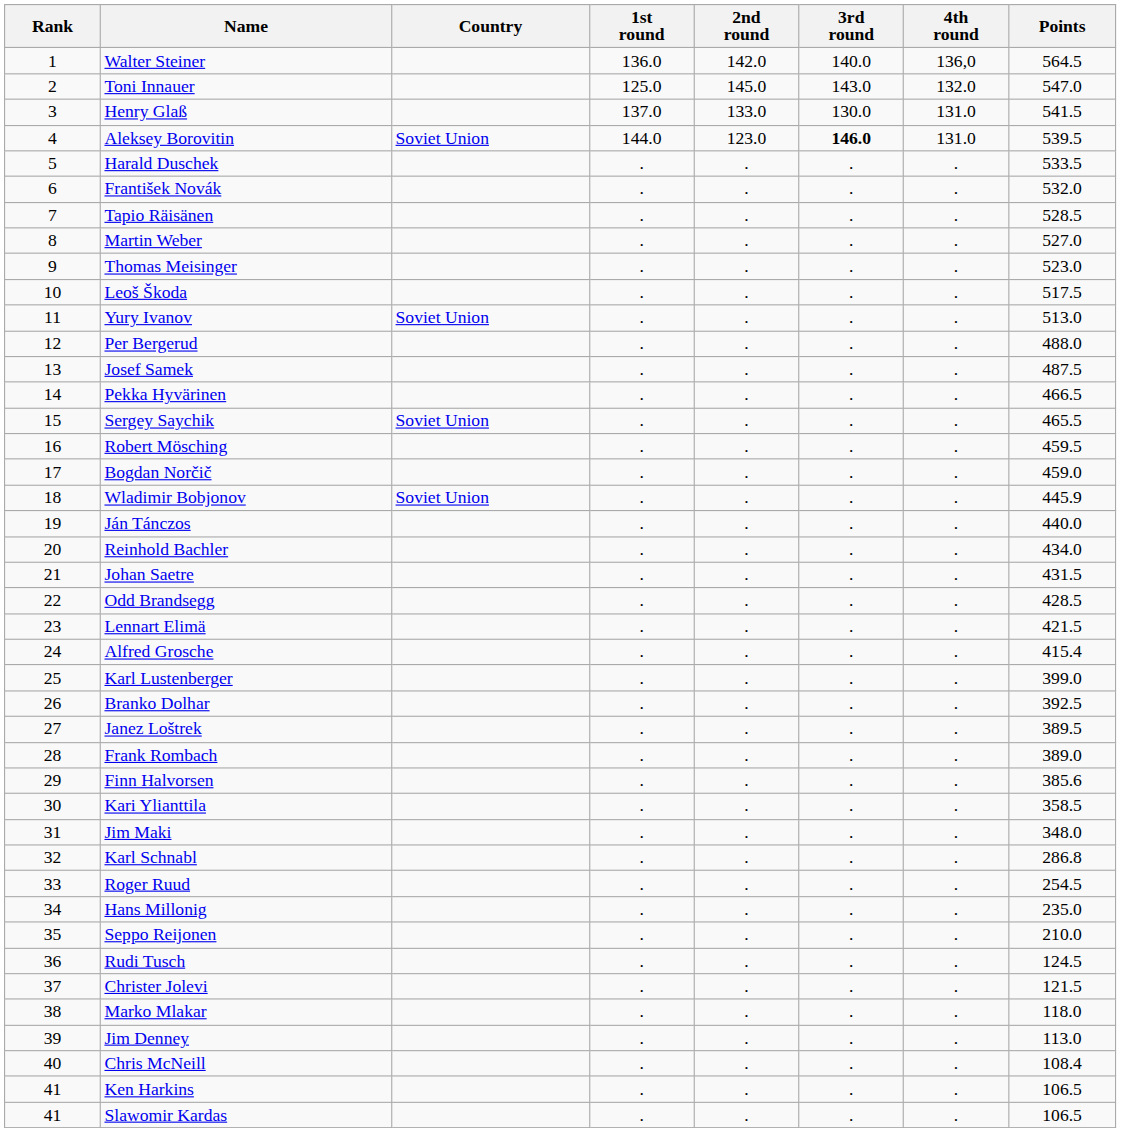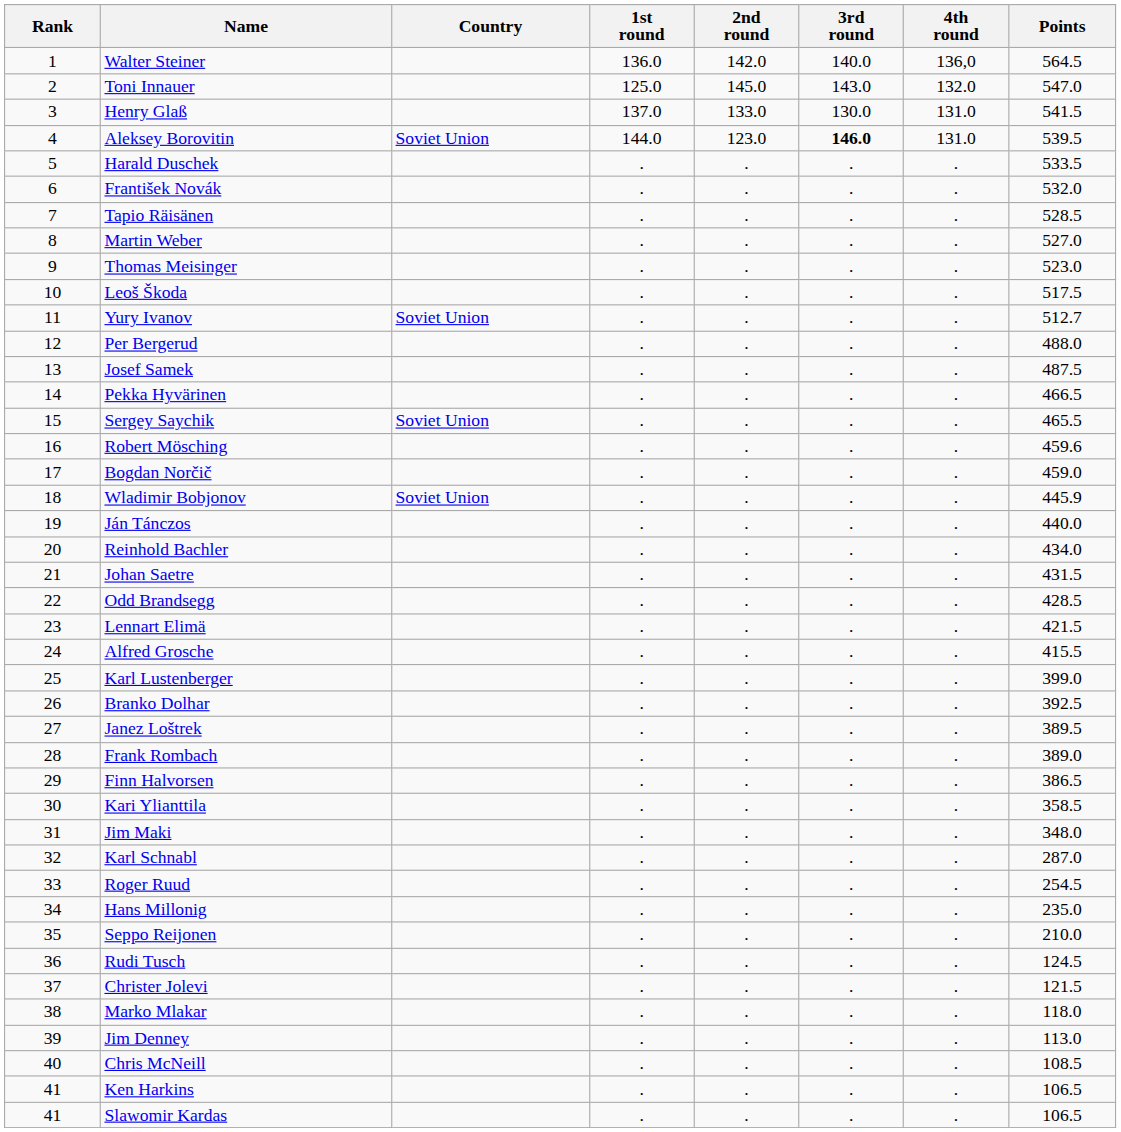 <table class="wikitable sortable" style="text-align:center; line-height:16px; width:80%;">
 <tr style="background:#DCDCDC">
 <th>Rank</th>
 <th>Name</th>
 <th>Country</th>
 <th>1st<br>round</th>
 <th>2nd<br>round</th>
 <th>3rd<br>round</th>
 <th>4th<br>round</th>
 <th>Points</th>
 </tr>
 <tr>
 <td>1</td>
 <td align=left><a href='#'>Walter Steiner</a></td>
 <td align=left></td>
 <td>136.0</td>
 <td>142.0</td>
 <td>140.0</td>
 <td>136,0</td>
 <td>564.5</td>
 </tr>
 <tr>
 <td>2</td>
 <td align=left><a href='#'>Toni Innauer</a></td>
 <td align=left></td>
 <td>125.0</td>
 <td>145.0</td>
 <td>143.0</td>
 <td>132.0</td>
 <td>547.0</td>
 </tr>
 <tr>
 <td>3</td>
 <td align=left><a href='#'>Henry Glaß</a></td>
 <td align=left></td>
 <td>137.0</td>
 <td>133.0</td>
 <td>130.0</td>
 <td>131.0</td>
 <td>541.5</td>
 </tr>
 <tr>
 <td>4</td>
 <td align=left><a href='#'>Aleksey Borovitin</a></td>
 <td align=left> <a href='#'>Soviet Union</a></td>
 <td>144.0</td>
 <td>123.0</td>
 <td><strong>146.0</strong></td>
 <td>131.0</td>
 <td>539.5</td>
 </tr>
 <tr>
 <td>5</td>
 <td align=left><a href='#'>Harald Duschek</a></td>
 <td align=left></td>
 <td>.</td>
 <td>.</td>
 <td>.</td>
 <td>.</td>
 <td>533.5</td>
 </tr>
 <tr>
 <td>6</td>
 <td align=left><a href='#'>František Novák</a></td>
 <td align=left></td>
 <td>.</td>
 <td>.</td>
 <td>.</td>
 <td>.</td>
 <td>532.0</td>
 </tr>
 <tr>
 <td>7</td>
 <td align=left><a href='#'>Tapio Räisänen</a></td>
 <td align=left></td>
 <td>.</td>
 <td>.</td>
 <td>.</td>
 <td>.</td>
 <td>528.5</td>
 </tr>
 <tr>
 <td>8</td>
 <td align=left><a href='#'>Martin Weber</a></td>
 <td align=left></td>
 <td>.</td>
 <td>.</td>
 <td>.</td>
 <td>.</td>
 <td>527.0</td>
 </tr>
 <tr>
 <td>9</td>
 <td align=left><a href='#'>Thomas Meisinger</a></td>
 <td align=left></td>
 <td>.</td>
 <td>.</td>
 <td>.</td>
 <td>.</td>
 <td>523.0</td>
 </tr>
 <tr>
 <td>10</td>
 <td align=left><a href='#'>Leoš Škoda</a></td>
 <td align=left></td>
 <td>.</td>
 <td>.</td>
 <td>.</td>
 <td>.</td>
 <td>517.5</td>
 </tr>
 <tr>
 <td>11</td>
 <td align=left><a href='#'>Yury Ivanov</a></td>
 <td align=left> <a href='#'>Soviet Union</a></td>
 <td>.</td>
 <td>.</td>
 <td>.</td>
 <td>.</td>
-<td>513.0</td>
+<td>512.7</td>
 </tr>
 <tr>
 <td>12</td>
 <td align=left><a href='#'>Per Bergerud</a></td>
 <td align=left></td>
 <td>.</td>
 <td>.</td>
 <td>.</td>
 <td>.</td>
 <td>488.0</td>
 </tr>
 <tr>
 <td>13</td>
 <td align=left><a href='#'>Josef Samek</a></td>
 <td align=left></td>
 <td>.</td>
 <td>.</td>
 <td>.</td>
 <td>.</td>
 <td>487.5</td>
 </tr>
 <tr>
 <td>14</td>
 <td align=left><a href='#'>Pekka Hyvärinen</a></td>
 <td align=left></td>
 <td>.</td>
 <td>.</td>
 <td>.</td>
 <td>.</td>
 <td>466.5</td>
 </tr>
 <tr>
 <td>15</td>
 <td align=left><a href='#'>Sergey Saychik</a></td>
 <td align=left> <a href='#'>Soviet Union</a></td>
 <td>.</td>
 <td>.</td>
 <td>.</td>
 <td>.</td>
 <td>465.5</td>
 </tr>
 <tr>
 <td>16</td>
 <td align=left><a href='#'>Robert Mösching</a></td>
 <td align=left></td>
 <td>.</td>
 <td>.</td>
 <td>.</td>
 <td>.</td>
-<td>459.5</td>
+<td>459.6</td>
 </tr>
 <tr>
 <td>17</td>
 <td align=left><a href='#'>Bogdan Norčič</a></td>
 <td align=left></td>
 <td>.</td>
 <td>.</td>
 <td>.</td>
 <td>.</td>
 <td>459.0</td>
 </tr>
 <tr>
 <td>18</td>
 <td align=left><a href='#'>Wladimir Bobjonov</a></td>
 <td align=left> <a href='#'>Soviet Union</a></td>
 <td>.</td>
 <td>.</td>
 <td>.</td>
 <td>.</td>
 <td>445.9</td>
 </tr>
 <tr>
 <td>19</td>
 <td align=left><a href='#'>Ján Tánczos</a></td>
 <td align=left></td>
 <td>.</td>
 <td>.</td>
 <td>.</td>
 <td>.</td>
 <td>440.0</td>
 </tr>
 <tr>
 <td>20</td>
 <td align=left><a href='#'>Reinhold Bachler</a></td>
 <td align=left></td>
 <td>.</td>
 <td>.</td>
 <td>.</td>
 <td>.</td>
 <td>434.0</td>
 </tr>
 <tr>
 <td>21</td>
 <td align=left><a href='#'>Johan Saetre</a></td>
 <td align=left></td>
 <td>.</td>
 <td>.</td>
 <td>.</td>
 <td>.</td>
 <td>431.5</td>
 </tr>
 <tr>
 <td>22</td>
 <td align=left><a href='#'>Odd Brandsegg</a></td>
 <td align=left></td>
 <td>.</td>
 <td>.</td>
 <td>.</td>
 <td>.</td>
 <td>428.5</td>
 </tr>
 <tr>
 <td>23</td>
 <td align=left><a href='#'>Lennart Elimä</a></td>
 <td align=left></td>
 <td>.</td>
 <td>.</td>
 <td>.</td>
 <td>.</td>
 <td>421.5</td>
 </tr>
 <tr>
 <td>24</td>
 <td align=left><a href='#'>Alfred Grosche</a></td>
 <td align=left></td>
 <td>.</td>
 <td>.</td>
 <td>.</td>
 <td>.</td>
-<td>415.4</td>
+<td>415.5</td>
 </tr>
 <tr>
 <td>25</td>
 <td align=left><a href='#'>Karl Lustenberger</a></td>
 <td align=left></td>
 <td>.</td>
 <td>.</td>
 <td>.</td>
 <td>.</td>
 <td>399.0</td>
 </tr>
 <tr>
 <td>26</td>
 <td align=left><a href='#'>Branko Dolhar</a></td>
 <td align=left></td>
 <td>.</td>
 <td>.</td>
 <td>.</td>
 <td>.</td>
 <td>392.5</td>
 </tr>
 <tr>
 <td>27</td>
 <td align=left><a href='#'>Janez Loštrek</a></td>
 <td align=left></td>
 <td>.</td>
 <td>.</td>
 <td>.</td>
 <td>.</td>
 <td>389.5</td>
 </tr>
 <tr>
 <td>28</td>
 <td align=left><a href='#'>Frank Rombach</a></td>
 <td align=left></td>
 <td>.</td>
 <td>.</td>
 <td>.</td>
 <td>.</td>
 <td>389.0</td>
 </tr>
 <tr>
 <td>29</td>
 <td align=left><a href='#'>Finn Halvorsen</a></td>
 <td align=left></td>
 <td>.</td>
 <td>.</td>
 <td>.</td>
 <td>.</td>
-<td>385.6</td>
+<td>386.5</td>
 </tr>
 <tr>
 <td>30</td>
 <td align=left><a href='#'>Kari Ylianttila</a></td>
 <td align=left></td>
 <td>.</td>
 <td>.</td>
 <td>.</td>
 <td>.</td>
 <td>358.5</td>
 </tr>
 <tr>
 <td>31</td>
 <td align=left><a href='#'>Jim Maki</a></td>
 <td align=left></td>
 <td>.</td>
 <td>.</td>
 <td>.</td>
 <td>.</td>
 <td>348.0</td>
 </tr>
 <tr>
 <td>32</td>
 <td align=left><a href='#'>Karl Schnabl</a></td>
 <td align=left></td>
 <td>.</td>
 <td>.</td>
 <td>.</td>
 <td>.</td>
-<td>286.8</td>
+<td>287.0</td>
 </tr>
 <tr>
 <td>33</td>
 <td align=left><a href='#'>Roger Ruud</a></td>
 <td align=left></td>
 <td>.</td>
 <td>.</td>
 <td>.</td>
 <td>.</td>
 <td>254.5</td>
 </tr>
 <tr>
 <td>34</td>
 <td align=left><a href='#'>Hans Millonig</a></td>
 <td align=left></td>
 <td>.</td>
 <td>.</td>
 <td>.</td>
 <td>.</td>
 <td>235.0</td>
 </tr>
 <tr>
 <td>35</td>
 <td align=left><a href='#'>Seppo Reijonen</a></td>
 <td align=left></td>
 <td>.</td>
 <td>.</td>
 <td>.</td>
 <td>.</td>
 <td>210.0</td>
 </tr>
 <tr>
 <td>36</td>
 <td align=left><a href='#'>Rudi Tusch</a></td>
 <td align=left></td>
 <td>.</td>
 <td>.</td>
 <td>.</td>
 <td>.</td>
 <td>124.5</td>
 </tr>
 <tr>
 <td>37</td>
 <td align=left><a href='#'>Christer Jolevi</a></td>
 <td align=left></td>
 <td>.</td>
 <td>.</td>
 <td>.</td>
 <td>.</td>
 <td>121.5</td>
 </tr>
 <tr>
 <td>38</td>
 <td align=left><a href='#'>Marko Mlakar</a></td>
 <td align=left></td>
 <td>.</td>
 <td>.</td>
 <td>.</td>
 <td>.</td>
 <td>118.0</td>
 </tr>
 <tr>
 <td>39</td>
 <td align=left><a href='#'>Jim Denney</a></td>
 <td align=left></td>
 <td>.</td>
 <td>.</td>
 <td>.</td>
 <td>.</td>
 <td>113.0</td>
 </tr>
 <tr>
 <td>40</td>
 <td align=left><a href='#'>Chris McNeill</a></td>
 <td align=left></td>
 <td>.</td>
 <td>.</td>
 <td>.</td>
 <td>.</td>
-<td>108.4</td>
+<td>108.5</td>
 </tr>
 <tr>
 <td>41</td>
 <td align=left><a href='#'>Ken Harkins</a></td>
 <td align=left></td>
 <td>.</td>
 <td>.</td>
 <td>.</td>
 <td>.</td>
 <td>106.5</td>
 </tr>
 <tr>
 <td>41</td>
 <td align=left><a href='#'>Slawomir Kardas</a></td>
 <td align=left></td>
 <td>.</td>
 <td>.</td>
 <td>.</td>
 <td>.</td>
 <td>106.5</td>
 </tr>
 </table>
